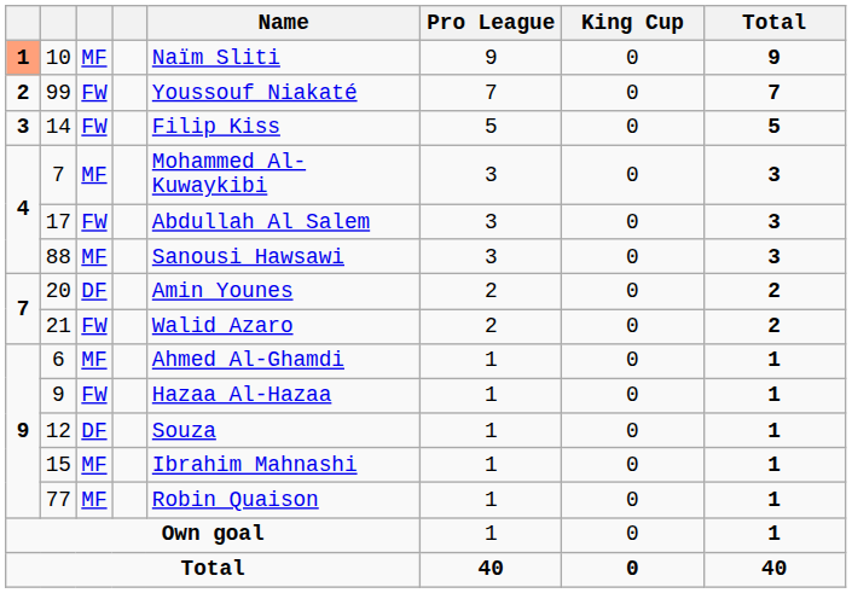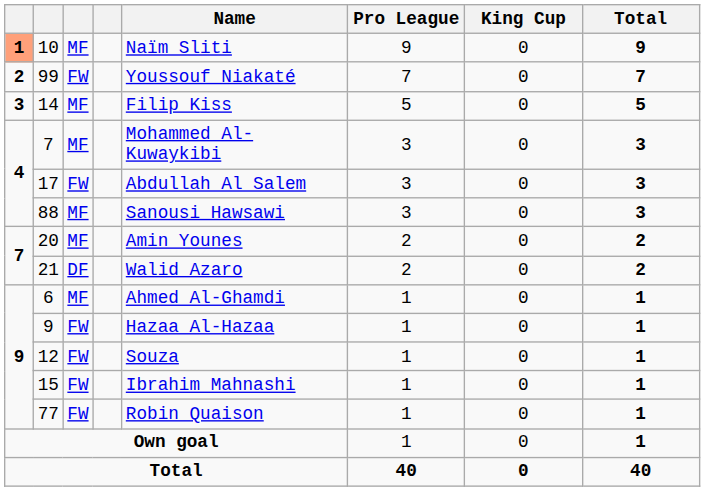 <table class="wikitable" style="text-align:center">
 <tr>
 <th width=15></th>
 <th width=15></th>
 <th width=15></th>
 <th width=15></th>
 <th width=160>Name</th>
 <th width=80>Pro League</th>
 <th width=80>King Cup</th>
 <th width=80>Total</th>
 </tr>
 <tr>
 <td style="background: lightsalmon;"><strong>1</strong></td>
 <td>10</td>
 <td><a href='#'>MF</a></td>
 <td></td>
 <td align=left><a href='#'>Naïm Sliti</a></td>
 <td>9</td>
 <td>0</td>
 <td><strong>9</strong></td>
 </tr>
 <tr>
 <td><strong>2</strong></td>
 <td>99</td>
 <td><a href='#'>FW</a></td>
 <td></td>
 <td align=left><a href='#'>Youssouf Niakaté</a></td>
 <td>7</td>
 <td>0</td>
 <td><strong>7</strong></td>
 </tr>
 <tr>
 <td><strong>3</strong></td>
 <td>14</td>
-<td><a href='#'>FW</a></td>
+<td><a href='#'>MF</a></td>
 <td></td>
 <td align=left><a href='#'>Filip Kiss</a></td>
 <td>5</td>
 <td>0</td>
 <td><strong>5</strong></td>
 </tr>
 <tr>
 <td rowspan=3><strong>4</strong></td>
 <td>7</td>
 <td><a href='#'>MF</a></td>
 <td></td>
 <td align=left><a href='#'>Mohammed Al-Kuwaykibi</a></td>
 <td>3</td>
 <td>0</td>
 <td><strong>3</strong></td>
 </tr>
 <tr>
 <td>17</td>
 <td><a href='#'>FW</a></td>
 <td></td>
 <td align=left><a href='#'>Abdullah Al Salem</a></td>
 <td>3</td>
 <td>0</td>
 <td><strong>3</strong></td>
 </tr>
 <tr>
 <td>88</td>
 <td><a href='#'>MF</a></td>
 <td></td>
 <td align=left><a href='#'>Sanousi Hawsawi</a></td>
 <td>3</td>
 <td>0</td>
 <td><strong>3</strong></td>
 </tr>
 <tr>
 <td rowspan=2><strong>7</strong></td>
 <td>20</td>
-<td><a href='#'>DF</a></td>
+<td><a href='#'>MF</a></td>
 <td></td>
 <td align=left><a href='#'>Amin Younes</a></td>
 <td>2</td>
 <td>0</td>
 <td><strong>2</strong></td>
 </tr>
 <tr>
 <td>21</td>
-<td><a href='#'>FW</a></td>
+<td><a href='#'>DF</a></td>
 <td></td>
 <td align=left><a href='#'>Walid Azaro</a></td>
 <td>2</td>
 <td>0</td>
 <td><strong>2</strong></td>
 </tr>
 <tr>
 <td rowspan=5><strong>9</strong></td>
 <td>6</td>
 <td><a href='#'>MF</a></td>
 <td></td>
 <td align=left><a href='#'>Ahmed Al-Ghamdi</a></td>
 <td>1</td>
 <td>0</td>
 <td><strong>1</strong></td>
 </tr>
 <tr>
 <td>9</td>
 <td><a href='#'>FW</a></td>
 <td></td>
 <td align=left><a href='#'>Hazaa Al-Hazaa</a></td>
 <td>1</td>
 <td>0</td>
 <td><strong>1</strong></td>
 </tr>
 <tr>
 <td>12</td>
-<td><a href='#'>DF</a></td>
+<td><a href='#'>FW</a></td>
 <td></td>
 <td align=left><a href='#'>Souza</a></td>
 <td>1</td>
 <td>0</td>
 <td><strong>1</strong></td>
 </tr>
 <tr>
 <td>15</td>
-<td><a href='#'>MF</a></td>
+<td><a href='#'>FW</a></td>
 <td></td>
 <td align=left><a href='#'>Ibrahim Mahnashi</a></td>
 <td>1</td>
 <td>0</td>
 <td><strong>1</strong></td>
 </tr>
 <tr>
 <td>77</td>
-<td><a href='#'>MF</a></td>
+<td><a href='#'>FW</a></td>
 <td></td>
 <td align=left><a href='#'>Robin Quaison</a></td>
 <td>1</td>
 <td>0</td>
 <td><strong>1</strong></td>
 </tr>
 <tr>
 <td colspan=5><strong>Own goal</strong></td>
 <td>1</td>
 <td>0</td>
 <td><strong>1</strong></td>
 </tr>
 <tr>
 <td colspan=5><strong>Total</strong></td>
 <td><strong>40</strong></td>
 <td><strong>0</strong></td>
 <td><strong>40</strong></td>
 </tr>
 </table>
